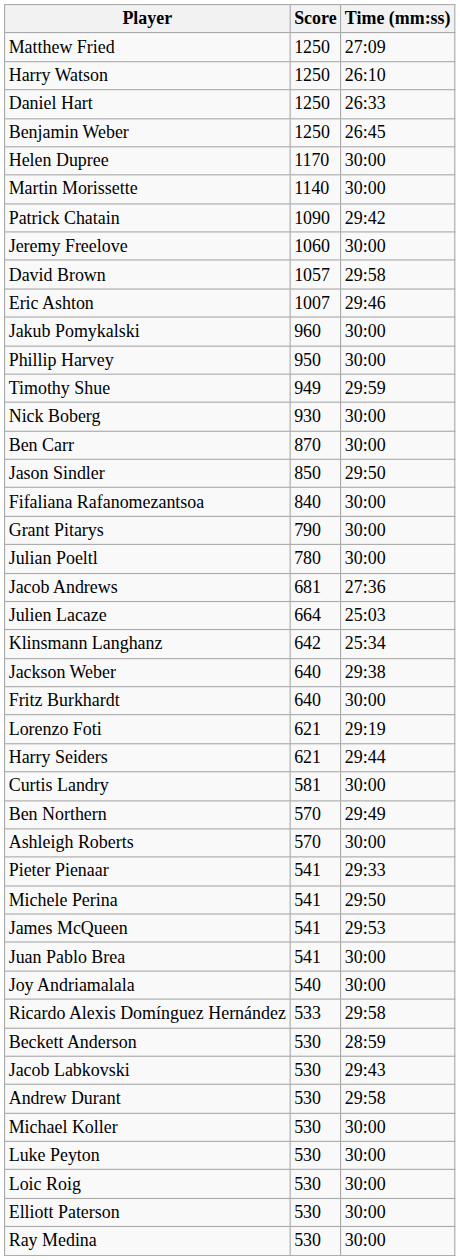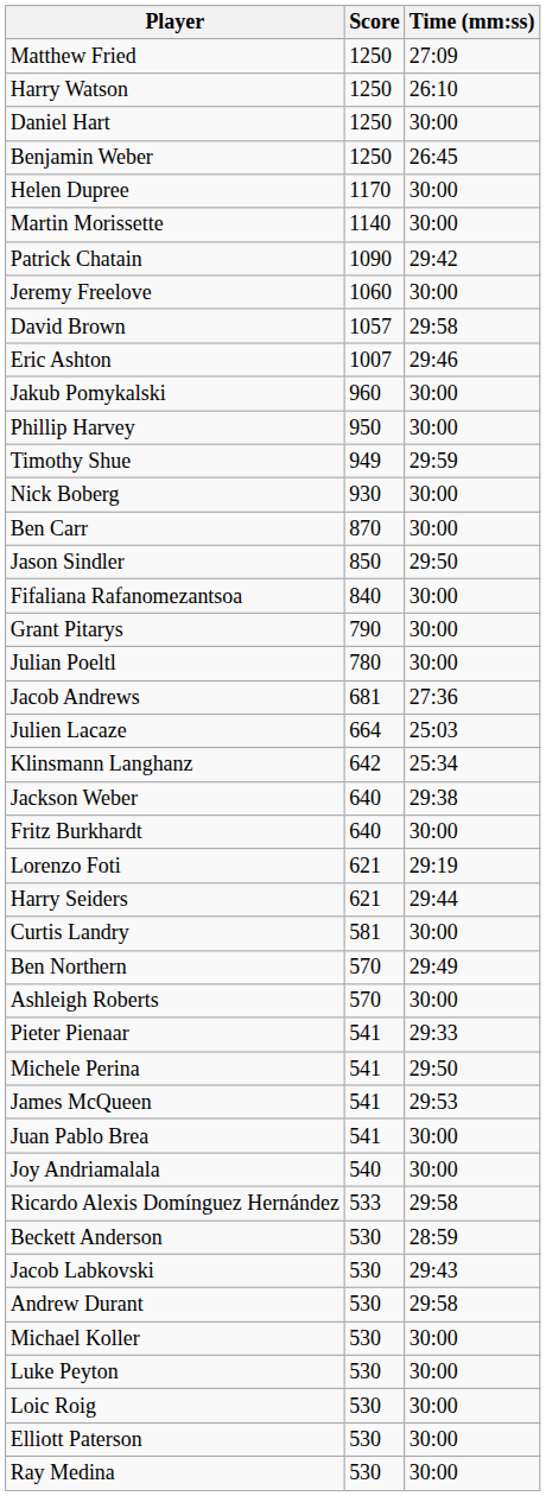 <table class="wikitable mw-collapsible mw-collapsed">
 <tr>
 <th>Player</th>
 <th>Score</th>
 <th>Time (mm:ss)</th>
 </tr>
 <tr>
 <td> Matthew Fried</td>
 <td>1250</td>
 <td>27:09</td>
 </tr>
 <tr>
 <td> Harry Watson</td>
 <td>1250</td>
 <td>26:10</td>
 </tr>
 <tr>
 <td> Daniel Hart</td>
 <td>1250</td>
-<td>26:33</td>
+<td>30:00</td>
 </tr>
 <tr>
 <td> Benjamin Weber</td>
 <td>1250</td>
 <td>26:45</td>
 </tr>
 <tr>
 <td> Helen Dupree</td>
 <td>1170</td>
 <td>30:00</td>
 </tr>
 <tr>
 <td> Martin Morissette</td>
 <td>1140</td>
 <td>30:00</td>
 </tr>
 <tr>
 <td> Patrick Chatain</td>
 <td>1090</td>
 <td>29:42</td>
 </tr>
 <tr>
 <td> Jeremy Freelove</td>
 <td>1060</td>
 <td>30:00</td>
 </tr>
 <tr>
 <td> David Brown</td>
 <td>1057</td>
 <td>29:58</td>
 </tr>
 <tr>
 <td> Eric Ashton</td>
 <td>1007</td>
 <td>29:46</td>
 </tr>
 <tr>
 <td> Jakub Pomykalski</td>
 <td>960</td>
 <td>30:00</td>
 </tr>
 <tr>
 <td> Phillip Harvey</td>
 <td>950</td>
 <td>30:00</td>
 </tr>
 <tr>
 <td> Timothy Shue</td>
 <td>949</td>
 <td>29:59</td>
 </tr>
 <tr>
 <td> Nick Boberg</td>
 <td>930</td>
 <td>30:00</td>
 </tr>
 <tr>
 <td> Ben Carr</td>
 <td>870</td>
 <td>30:00</td>
 </tr>
 <tr>
 <td> Jason Sindler</td>
 <td>850</td>
 <td>29:50</td>
 </tr>
 <tr>
 <td> Fifaliana Rafanomezantsoa</td>
 <td>840</td>
 <td>30:00</td>
 </tr>
 <tr>
 <td> Grant Pitarys</td>
 <td>790</td>
 <td>30:00</td>
 </tr>
 <tr>
 <td> Julian Poeltl</td>
 <td>780</td>
 <td>30:00</td>
 </tr>
 <tr>
 <td> Jacob Andrews</td>
 <td>681</td>
 <td>27:36</td>
 </tr>
 <tr>
 <td> Julien Lacaze</td>
 <td>664</td>
 <td>25:03</td>
 </tr>
 <tr>
 <td> Klinsmann Langhanz</td>
 <td>642</td>
 <td>25:34</td>
 </tr>
 <tr>
 <td> Jackson Weber</td>
 <td>640</td>
 <td>29:38</td>
 </tr>
 <tr>
 <td> Fritz Burkhardt</td>
 <td>640</td>
 <td>30:00</td>
 </tr>
 <tr>
 <td> Lorenzo Foti</td>
 <td>621</td>
 <td>29:19</td>
 </tr>
 <tr>
 <td> Harry Seiders</td>
 <td>621</td>
 <td>29:44</td>
 </tr>
 <tr>
 <td> Curtis Landry</td>
 <td>581</td>
 <td>30:00</td>
 </tr>
 <tr>
 <td> Ben Northern</td>
 <td>570</td>
 <td>29:49</td>
 </tr>
 <tr>
 <td> Ashleigh Roberts</td>
 <td>570</td>
 <td>30:00</td>
 </tr>
 <tr>
 <td> Pieter Pienaar</td>
 <td>541</td>
 <td>29:33</td>
 </tr>
 <tr>
 <td> Michele Perina</td>
 <td>541</td>
 <td>29:50</td>
 </tr>
 <tr>
 <td> James McQueen</td>
 <td>541</td>
 <td>29:53</td>
 </tr>
 <tr>
 <td> Juan Pablo Brea</td>
 <td>541</td>
 <td>30:00</td>
 </tr>
 <tr>
 <td> Joy Andriamalala</td>
 <td>540</td>
 <td>30:00</td>
 </tr>
 <tr>
 <td> Ricardo Alexis Domínguez Hernández</td>
 <td>533</td>
 <td>29:58</td>
 </tr>
 <tr>
 <td> Beckett Anderson</td>
 <td>530</td>
 <td>28:59</td>
 </tr>
 <tr>
 <td> Jacob Labkovski</td>
 <td>530</td>
 <td>29:43</td>
 </tr>
 <tr>
 <td> Andrew Durant</td>
 <td>530</td>
 <td>29:58</td>
 </tr>
 <tr>
 <td> Michael Koller</td>
 <td>530</td>
 <td>30:00</td>
 </tr>
 <tr>
 <td> Luke Peyton</td>
 <td>530</td>
 <td>30:00</td>
 </tr>
 <tr>
 <td> Loic Roig</td>
 <td>530</td>
 <td>30:00</td>
 </tr>
 <tr>
 <td> Elliott Paterson</td>
 <td>530</td>
 <td>30:00</td>
 </tr>
 <tr>
 <td> Ray Medina</td>
 <td>530</td>
 <td>30:00</td>
 </tr>
 </table>
